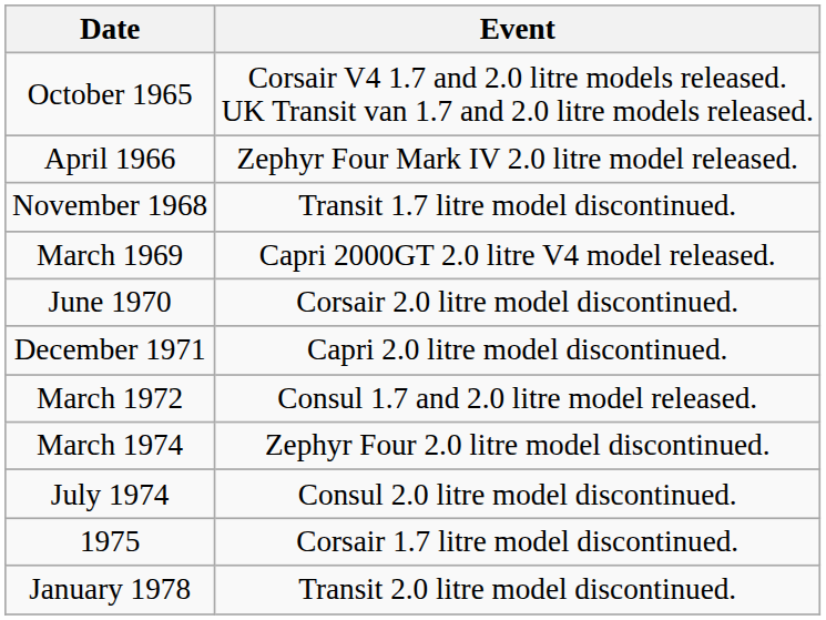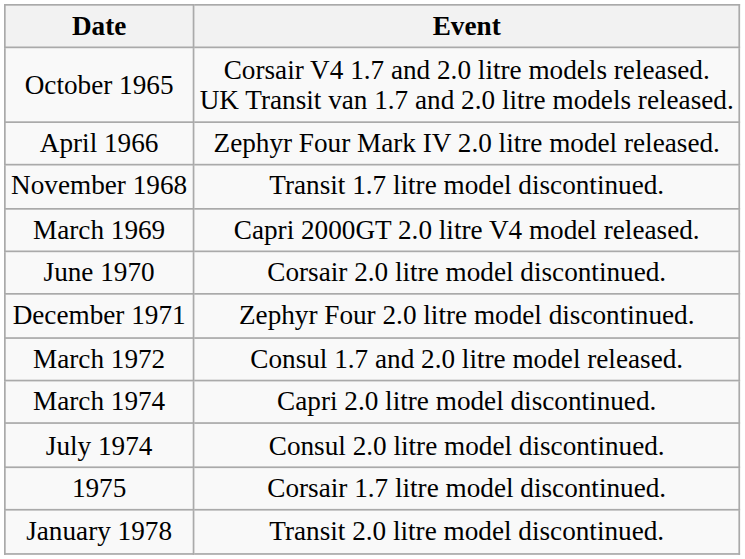 <table class="wikitable" style="text-align: center;">
 <tr>
 <th>Date</th>
 <th>Event</th>
 </tr>
 <tr>
 <td>October 1965</td>
 <td>Corsair V4 1.7 and 2.0 litre models released.<br>UK Transit van 1.7 and 2.0 litre models released.</td>
 </tr>
 <tr>
 <td>April 1966</td>
 <td>Zephyr Four Mark IV 2.0 litre model released.</td>
 </tr>
 <tr>
 <td>November 1968</td>
 <td>Transit 1.7 litre model discontinued.</td>
 </tr>
 <tr>
 <td>March 1969</td>
 <td>Capri 2000GT 2.0 litre V4 model released.</td>
 </tr>
 <tr>
 <td>June 1970</td>
 <td>Corsair 2.0 litre model discontinued.</td>
 </tr>
 <tr>
 <td>December 1971</td>
-<td>Capri 2.0 litre model discontinued.</td>
+<td>Zephyr Four 2.0 litre model discontinued.</td>
 </tr>
 <tr>
 <td>March 1972</td>
 <td>Consul 1.7 and 2.0 litre model released.</td>
 </tr>
 <tr>
 <td>March 1974</td>
-<td>Zephyr Four 2.0 litre model discontinued.</td>
+<td>Capri 2.0 litre model discontinued.</td>
 </tr>
 <tr>
 <td>July 1974</td>
 <td>Consul 2.0 litre model discontinued.</td>
 </tr>
 <tr>
 <td>1975</td>
 <td>Corsair 1.7 litre model discontinued.</td>
 </tr>
 <tr>
 <td>January 1978</td>
 <td>Transit 2.0 litre model discontinued.</td>
 </tr>
 </table>
